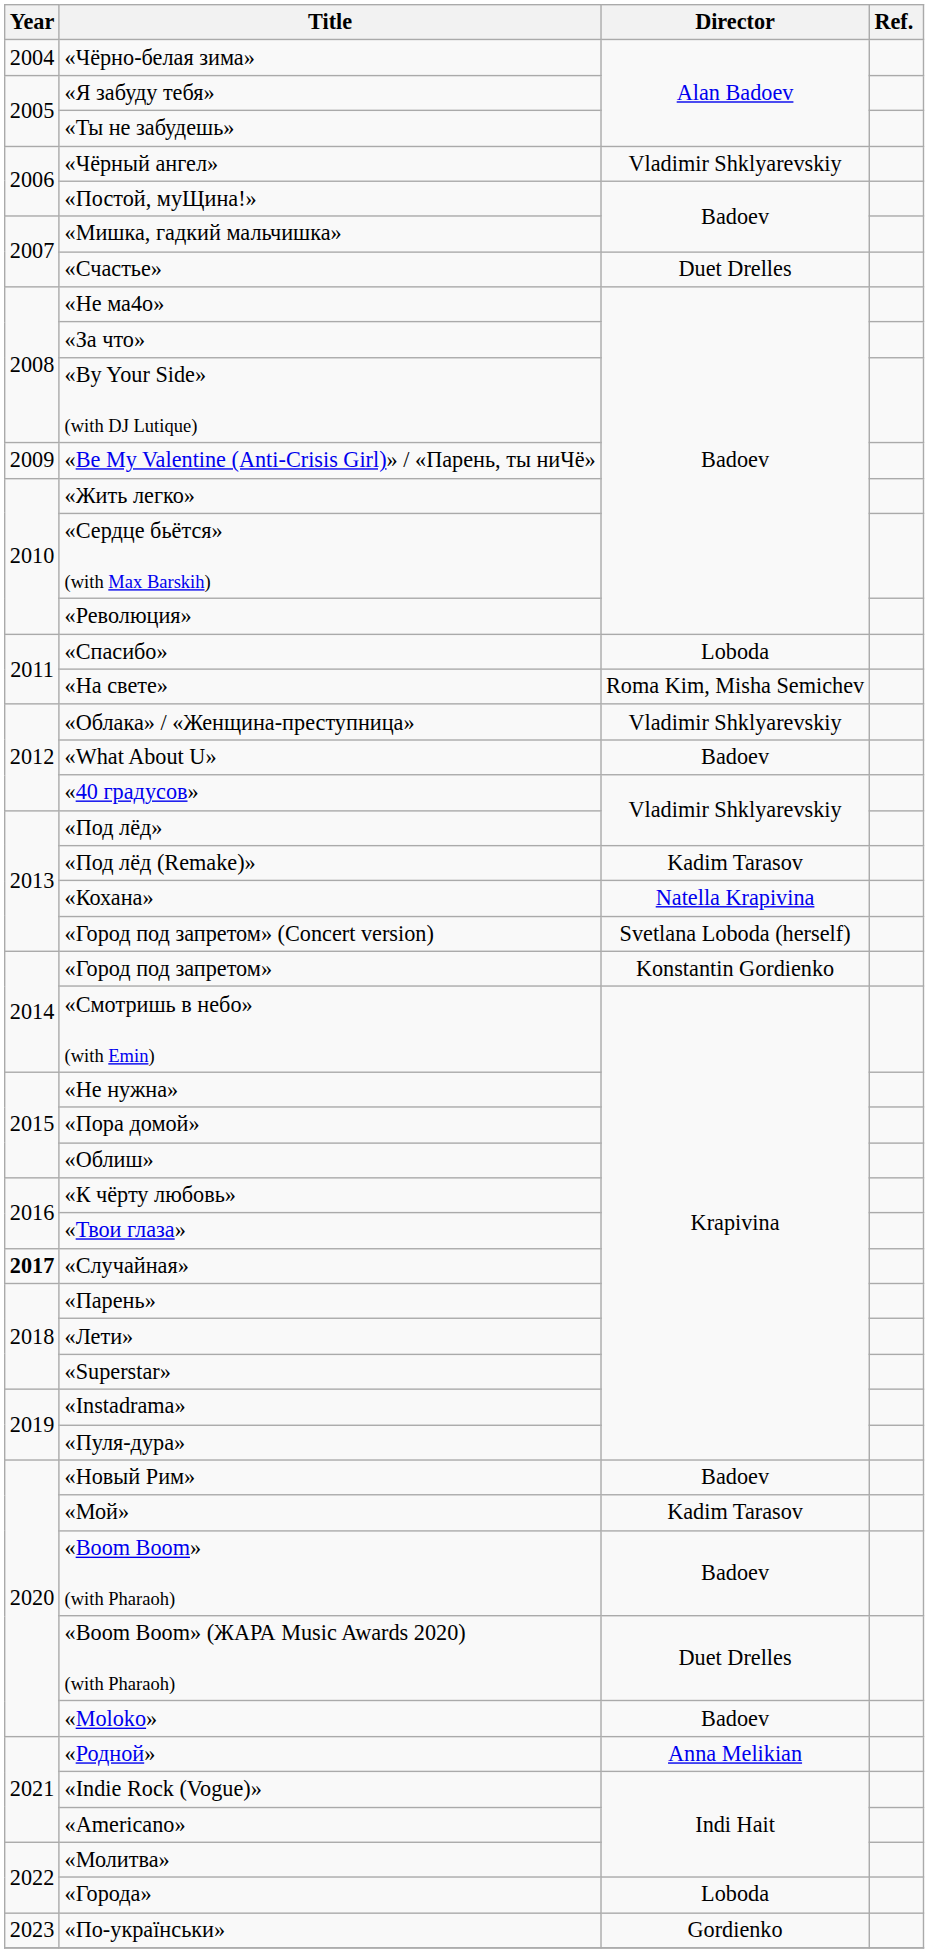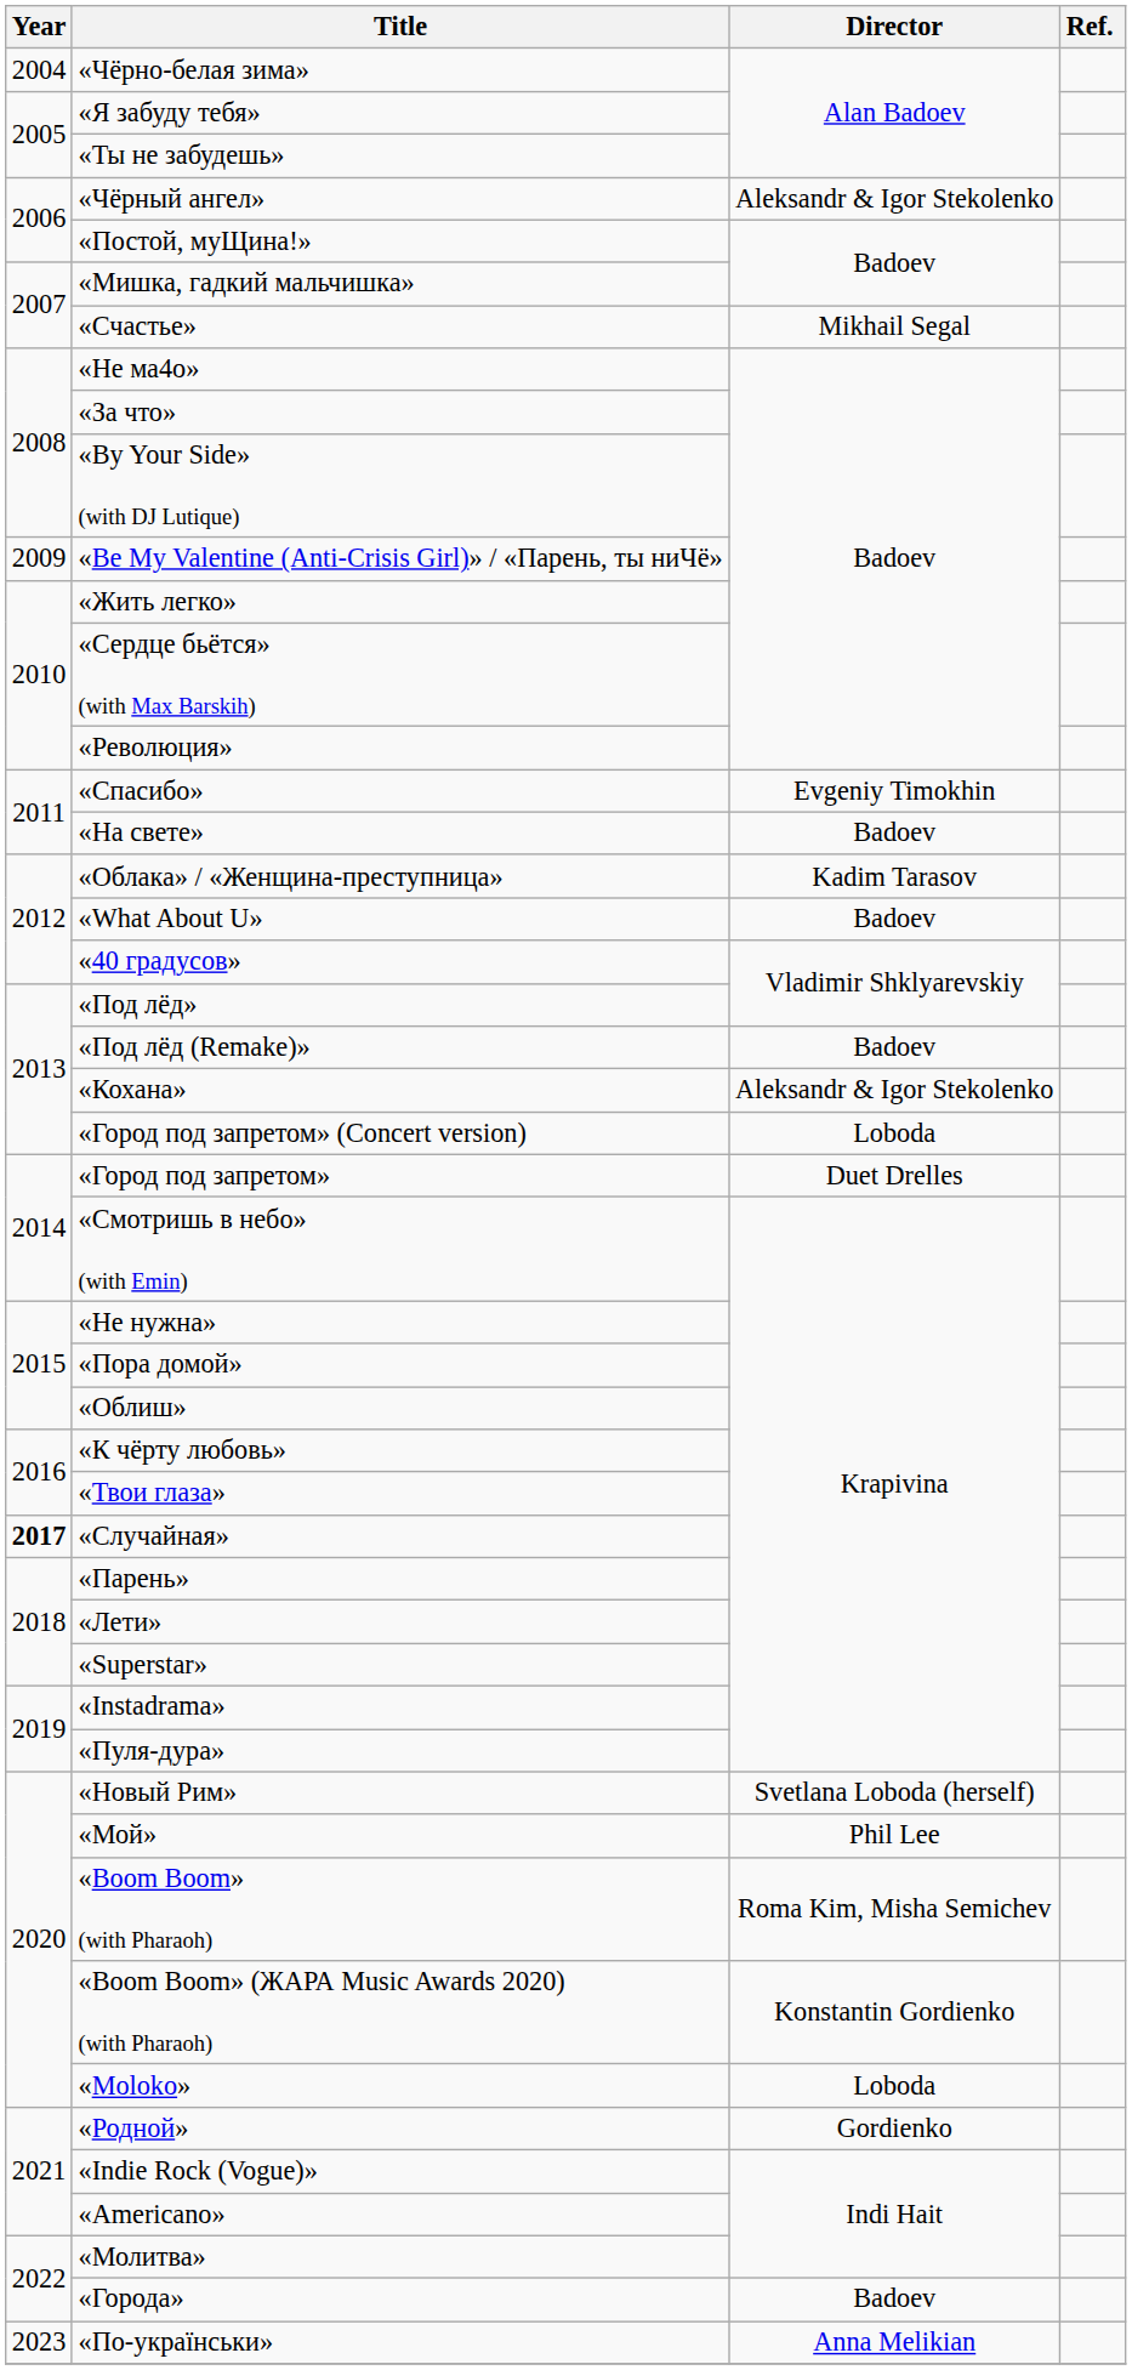 <table class="wikitable plainrowheaders" style="text-align:center;">
 <tr>
 <th>Year</th>
 <th>Title</th>
 <th>Director</th>
 <th>Ref. </th>
 </tr>
 <tr>
 <td>2004</td>
 <td align="left">«Чёрно-белая зима»</td>
 <td rowspan="3"><a href='#'>Alan Badoev</a></td>
 <td></td>
 </tr>
 <tr>
 <td rowspan="2">2005</td>
 <td align="left">«Я забуду тебя»</td>
 <td></td>
 </tr>
 <tr>
 <td align="left">«Ты не забудешь»</td>
 <td></td>
 </tr>
 <tr>
 <td rowspan="2">2006</td>
 <td align="left">«Чёрный ангел»</td>
-<td>Vladimir Shklyarevskiy</td>
+<td>Aleksandr & Igor Stekolenko</td>
 <td></td>
 </tr>
 <tr>
 <td align="left">«Постой, муЩина!»</td>
 <td rowspan="2">Badoev</td>
 <td></td>
 </tr>
 <tr>
 <td rowspan="2">2007</td>
 <td align="left">«Мишка, гадкий мальчишка»</td>
 <td></td>
 </tr>
 <tr>
 <td align="left">«Счастье»</td>
-<td>Duet Drelles</td>
+<td align="center">Mikhail Segal</td>
 <td></td>
 </tr>
 <tr>
 <td rowspan="3">2008</td>
 <td align="left">«Не ма4о»</td>
 <td rowspan="7">Badoev</td>
 <td></td>
 </tr>
 <tr>
 <td align="left">«За что»</td>
 <td></td>
 </tr>
 <tr>
 <td align="left">«By Your Side»<br><br> <small>(with DJ Lutique)</small></td>
 <td></td>
 </tr>
 <tr>
 <td>2009</td>
 <td align="left">«<a href='#'>Be My Valentine (Anti-Crisis Girl)</a>» / «Парень, ты ниЧё»</td>
 <td></td>
 </tr>
 <tr>
 <td rowspan="3">2010</td>
 <td align="left">«Жить легко»</td>
 <td></td>
 </tr>
 <tr>
 <td align="left">«Сердце бьётся»<br><br> <small>(with <a href='#'>Max Barskih</a>)</small></td>
 <td></td>
 </tr>
 <tr>
 <td align="left">«Революция»</td>
 <td></td>
 </tr>
 <tr>
 <td rowspan="2">2011</td>
 <td align="left">«Спасибо»</td>
-<td align="center">Loboda</td>
+<td>Evgeniy Timokhin</td>
 <td></td>
 </tr>
 <tr>
 <td align="left">«На свете»</td>
-<td>Roma Kim, Misha Semichev</td>
+<td>Badoev</td>
 <td></td>
 </tr>
 <tr>
 <td rowspan="3">2012</td>
 <td align="left">«Облака» / «Женщина-преступница»</td>
-<td>Vladimir Shklyarevskiy</td>
+<td>Kadim Tarasov</td>
 <td></td>
 </tr>
 <tr>
 <td align="left">«What About U»</td>
 <td>Badoev</td>
 <td></td>
 </tr>
 <tr>
 <td align="left">«<a href='#'>40 градусов</a>»</td>
 <td rowspan="2">Vladimir Shklyarevskiy</td>
 <td></td>
 </tr>
 <tr>
 <td rowspan="4">2013</td>
 <td align="left">«Под лёд»</td>
 <td></td>
 </tr>
 <tr>
 <td align="left">«Под лёд (Remake)»</td>
-<td>Kadim Tarasov</td>
+<td>Badoev</td>
 <td></td>
 </tr>
 <tr>
 <td align="left">«Кохана»</td>
-<td><a href='#'>Natella Krapivina</a></td>
+<td>Aleksandr & Igor Stekolenko</td>
 <td></td>
 </tr>
 <tr>
 <td align="left">«Город под запретом» (Concert version)</td>
-<td>Svetlana Loboda (herself)</td>
+<td>Loboda</td>
 <td></td>
 </tr>
 <tr>
 <td rowspan="2">2014</td>
 <td align="left">«Город под запретом»</td>
-<td>Konstantin Gordienko</td>
+<td>Duet Drelles</td>
 <td></td>
 </tr>
 <tr>
 <td align="left">«Смотришь в небо»<br><br> <small>(with <a href='#'>Emin</a>)</small></td>
 <td rowspan="12">Krapivina</td>
 <td></td>
 </tr>
 <tr>
 <td rowspan="3">2015</td>
 <td align="left">«Не нужна»</td>
 <td></td>
 </tr>
 <tr>
 <td align="left">«Пора домой»</td>
 <td></td>
 </tr>
 <tr>
 <td align="left">«Облиш»</td>
 <td></td>
 </tr>
 <tr>
 <td rowspan="2">2016</td>
 <td align="left">«К чёрту любовь»</td>
 <td></td>
 </tr>
 <tr>
 <td align="left">«<a href='#'>Твои глаза</a>»</td>
 <td></td>
 </tr>
 <tr>
 <td><strong>2017</strong></td>
 <td align="left">«Случайная»</td>
 <td></td>
 </tr>
 <tr>
 <td rowspan="3">2018</td>
 <td align="left">«Парень»</td>
 <td></td>
 </tr>
 <tr>
 <td align="left">«Лети»</td>
 <td></td>
 </tr>
 <tr>
 <td align="left">«Superstar»</td>
 <td></td>
 </tr>
 <tr>
 <td rowspan="2">2019</td>
 <td align="left">«Instadrama»</td>
 <td></td>
 </tr>
 <tr>
 <td align="left">«Пуля-дура»</td>
 <td></td>
 </tr>
 <tr>
 <td rowspan="5">2020</td>
 <td align="left">«Новый Рим»</td>
-<td>Badoev</td>
+<td>Svetlana Loboda (herself)</td>
 <td></td>
 </tr>
 <tr>
 <td align="left">«Мой»</td>
-<td>Kadim Tarasov</td>
+<td>Phil Lee</td>
 <td></td>
 </tr>
 <tr>
 <td align="left">«<a href='#'>Boom Boom</a>»<br><br> <small>(with Pharaoh)</small></td>
-<td>Badoev</td>
+<td>Roma Kim, Misha Semichev</td>
 <td></td>
 </tr>
 <tr>
 <td align="left">«Boom Boom» (ЖАРА Music Awards 2020)<br><br> <small>(with Pharaoh)</small></td>
-<td>Duet Drelles</td>
+<td>Konstantin Gordienko</td>
 <td></td>
 </tr>
 <tr>
 <td align="left">«<a href='#'>Moloko</a>»</td>
-<td>Badoev</td>
+<td>Loboda</td>
 <td></td>
 </tr>
 <tr>
 <td rowspan="3">2021</td>
 <td align="left">«<a href='#'>Родной</a>»</td>
-<td><a href='#'>Anna Melikian</a></td>
+<td align="center">Gordienko</td>
 <td></td>
 </tr>
 <tr>
 <td align="left">«Indie Rock (Vogue)»</td>
 <td rowspan="3" align="center">Indi Hait</td>
 <td></td>
 </tr>
 <tr>
 <td align="left">«Americano»</td>
 <td></td>
 </tr>
 <tr>
 <td rowspan="2">2022</td>
 <td align="left">«Молитва»</td>
 <td></td>
 </tr>
 <tr>
 <td align="left">«Города»</td>
-<td align="center">Loboda</td>
+<td>Badoev</td>
 <td></td>
 </tr>
 <tr>
 <td>2023</td>
 <td align="left">«По-украïнськи»</td>
-<td align="center">Gordienko</td>
+<td><a href='#'>Anna Melikian</a></td>
 <td></td>
 </tr>
 <tr>
 </tr>
 </table>
